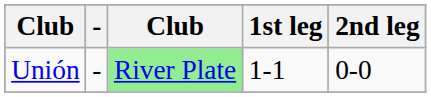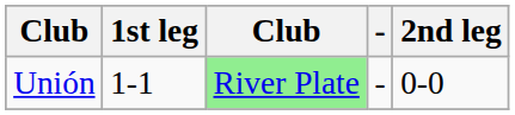 <table class="wikitable" style="text-align:left;">
 <tr>
 <th>Club</th>
+<th>1st leg</th>
+<th>Club</th>
 <th>-</th>
-<th>Club</th>
-<th>1st leg</th>
 <th>2nd leg</th>
 </tr>
 <tr>
 <td><a href='#'>Unión</a></td>
+<td>1-1</td>
+<td bgcolor=lightgreen><a href='#'>River Plate</a></td>
 <td>-</td>
-<td bgcolor=lightgreen><a href='#'>River Plate</a></td>
-<td>1-1</td>
 <td>0-0</td>
 </tr>
 </table>
